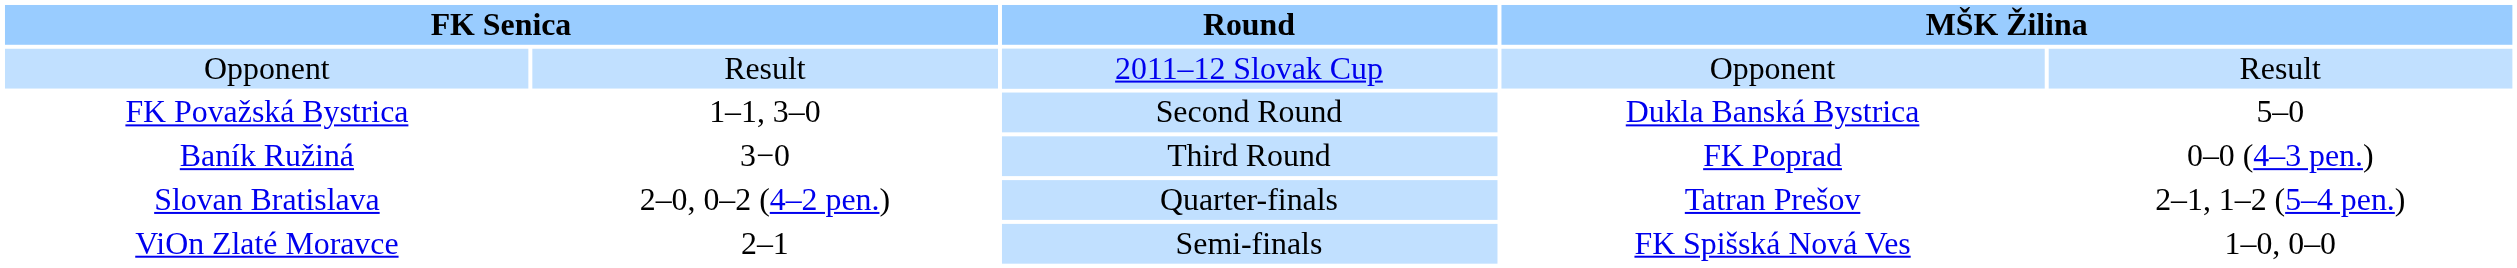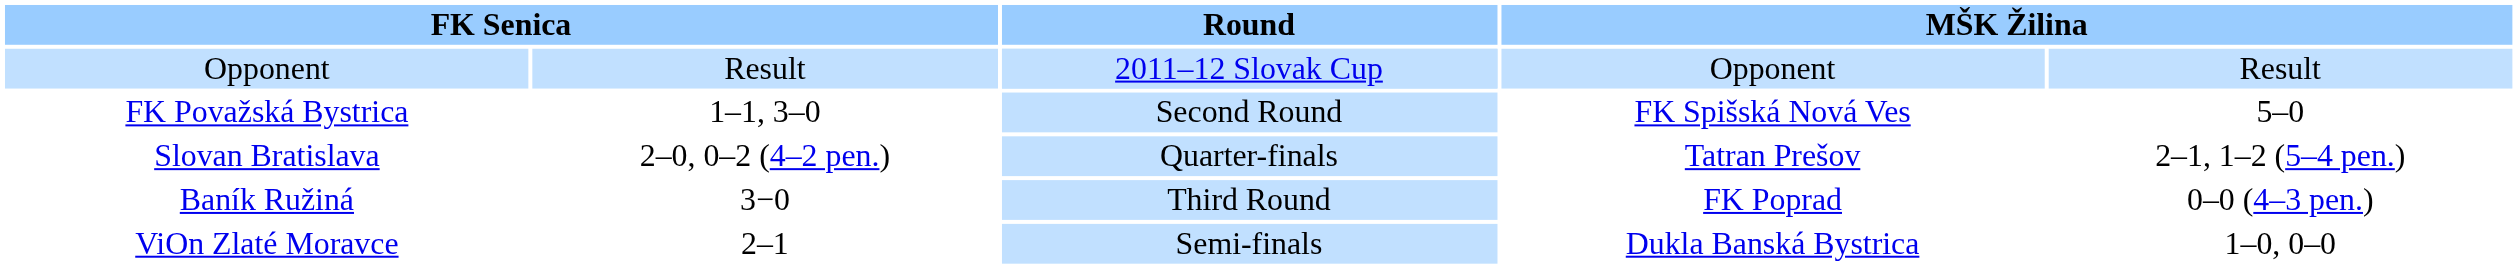 <table width="100%" style="text-align:center">
 <tr valign=top bgcolor=#99ccff>
 <th colspan=2 style="width:1*">FK Senica</th>
 <th><strong>Round</strong></th>
 <th colspan=2 style="width:1*">MŠK Žilina</th>
 </tr>
 <tr valign=top bgcolor=#c1e0ff>
 <td>Opponent</td>
 <td>Result</td>
 <td bgcolor=#c1e0ff><a href='#'>2011–12 Slovak Cup</a></td>
 <td>Opponent</td>
 <td>Result</td>
 </tr>
 <tr>
 <td><a href='#'>FK Považská Bystrica</a></td>
 <td>1–1, 3–0</td>
 <td bgcolor=#c1e0ff>Second Round</td>
-<td><a href='#'>Dukla Banská Bystrica</a></td>
+<td><a href='#'>FK Spišská Nová Ves</a></td>
 <td>5–0</td>
+</tr>
+<tr>
+<td><a href='#'>Slovan Bratislava</a></td>
+<td>2–0, 0–2 (<a href='#'>4–2 pen.</a>)</td>
+<td bgcolor=#c1e0ff>Quarter-finals</td>
+<td><a href='#'>Tatran Prešov</a></td>
+<td>2–1, 1–2 (<a href='#'>5–4 pen.</a>)</td>
 </tr>
 <tr>
 <td><a href='#'>Baník Ružiná</a></td>
 <td>3−0</td>
 <td bgcolor=#c1e0ff>Third Round</td>
 <td><a href='#'>FK Poprad</a></td>
 <td>0–0 (<a href='#'>4–3 pen.</a>)</td>
 </tr>
 <tr>
-<td><a href='#'>Slovan Bratislava</a></td>
-<td>2–0, 0–2 (<a href='#'>4–2 pen.</a>)</td>
-<td bgcolor=#c1e0ff>Quarter-finals</td>
-<td><a href='#'>Tatran Prešov</a></td>
-<td>2–1, 1–2 (<a href='#'>5–4 pen.</a>)</td>
-</tr>
-<tr>
 <td><a href='#'>ViOn Zlaté Moravce</a></td>
 <td>2–1</td>
 <td bgcolor=#c1e0ff>Semi-finals</td>
-<td><a href='#'>FK Spišská Nová Ves</a></td>
+<td><a href='#'>Dukla Banská Bystrica</a></td>
 <td>1–0, 0–0</td>
 </tr>
 </table>
